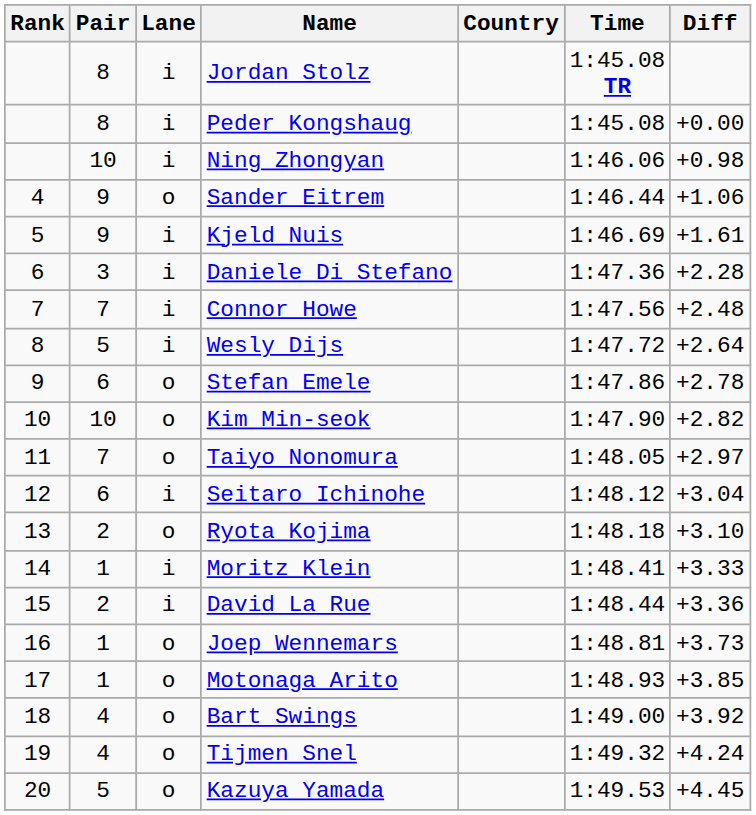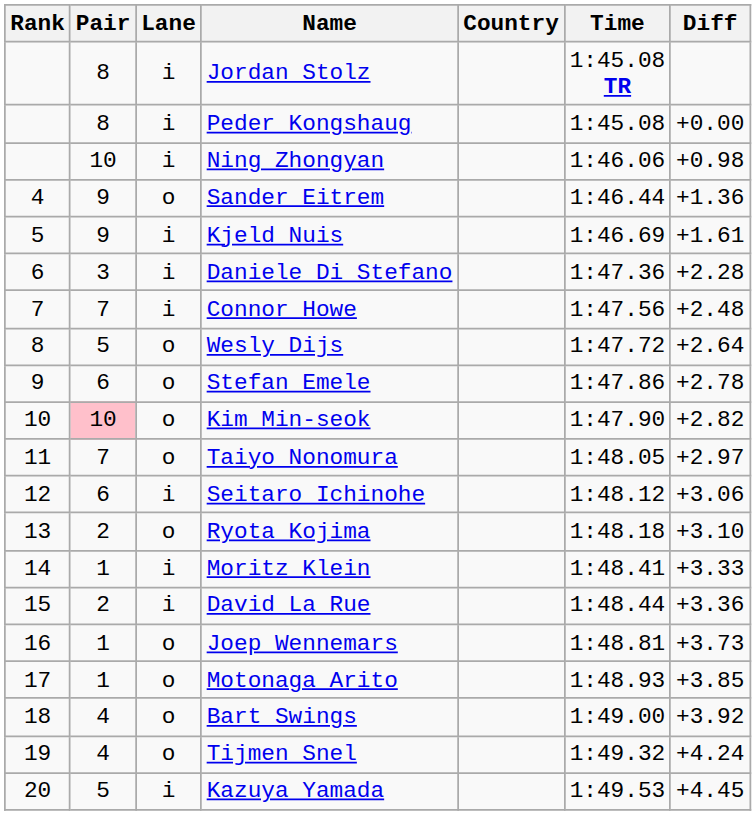 <table class="wikitable sortable" style="text-align:center">
 <tr>
 <th>Rank</th>
 <th>Pair</th>
 <th>Lane</th>
 <th>Name</th>
 <th>Country</th>
 <th>Time</th>
 <th>Diff</th>
 </tr>
 <tr>
 <td></td>
 <td>8</td>
 <td>i</td>
 <td align=left><a href='#'>Jordan Stolz</a></td>
 <td align=left></td>
 <td>1:45.08<br><strong><a href='#'>TR</a></strong></td>
 <td></td>
 </tr>
 <tr>
 <td></td>
 <td>8</td>
 <td>i</td>
 <td align=left><a href='#'>Peder Kongshaug</a></td>
 <td align=left></td>
 <td>1:45.08</td>
 <td>+0.00</td>
 </tr>
 <tr>
 <td></td>
 <td>10</td>
 <td>i</td>
 <td align=left><a href='#'>Ning Zhongyan</a></td>
 <td align=left></td>
 <td>1:46.06</td>
 <td>+0.98</td>
 </tr>
 <tr>
 <td>4</td>
 <td>9</td>
 <td>o</td>
 <td align=left><a href='#'>Sander Eitrem</a></td>
 <td align=left></td>
 <td>1:46.44</td>
-<td>+1.06</td>
+<td>+1.36</td>
 </tr>
 <tr>
 <td>5</td>
 <td>9</td>
 <td>i</td>
 <td align=left><a href='#'>Kjeld Nuis</a></td>
 <td align=left></td>
 <td>1:46.69</td>
 <td>+1.61</td>
 </tr>
 <tr>
 <td>6</td>
 <td>3</td>
 <td>i</td>
 <td align=left><a href='#'>Daniele Di Stefano</a></td>
 <td align=left></td>
 <td>1:47.36</td>
 <td>+2.28</td>
 </tr>
 <tr>
 <td>7</td>
 <td>7</td>
 <td>i</td>
 <td align=left><a href='#'>Connor Howe</a></td>
 <td align=left></td>
 <td>1:47.56</td>
 <td>+2.48</td>
 </tr>
 <tr>
 <td>8</td>
 <td>5</td>
-<td>i</td>
+<td>o</td>
 <td align=left><a href='#'>Wesly Dijs</a></td>
 <td align=left></td>
 <td>1:47.72</td>
 <td>+2.64</td>
 </tr>
 <tr>
 <td>9</td>
 <td>6</td>
 <td>o</td>
 <td align=left><a href='#'>Stefan Emele</a></td>
 <td align=left></td>
 <td>1:47.86</td>
 <td>+2.78</td>
 </tr>
 <tr>
 <td>10</td>
-<td>10</td>
+<td style="background: pink;">10</td>
 <td>o</td>
 <td align=left><a href='#'>Kim Min-seok</a></td>
 <td align=left></td>
 <td>1:47.90</td>
 <td>+2.82</td>
 </tr>
 <tr>
 <td>11</td>
 <td>7</td>
 <td>o</td>
 <td align=left><a href='#'>Taiyo Nonomura</a></td>
 <td align=left></td>
 <td>1:48.05</td>
 <td>+2.97</td>
 </tr>
 <tr>
 <td>12</td>
 <td>6</td>
 <td>i</td>
 <td align=left><a href='#'>Seitaro Ichinohe</a></td>
 <td align=left></td>
 <td>1:48.12</td>
-<td>+3.04</td>
+<td>+3.06</td>
 </tr>
 <tr>
 <td>13</td>
 <td>2</td>
 <td>o</td>
 <td align=left><a href='#'>Ryota Kojima</a></td>
 <td align=left></td>
 <td>1:48.18</td>
 <td>+3.10</td>
 </tr>
 <tr>
 <td>14</td>
 <td>1</td>
 <td>i</td>
 <td align=left><a href='#'>Moritz Klein</a></td>
 <td align=left></td>
 <td>1:48.41</td>
 <td>+3.33</td>
 </tr>
 <tr>
 <td>15</td>
 <td>2</td>
 <td>i</td>
 <td align=left><a href='#'>David La Rue</a></td>
 <td align=left></td>
 <td>1:48.44</td>
 <td>+3.36</td>
 </tr>
 <tr>
 <td>16</td>
 <td>1</td>
 <td>o</td>
 <td align=left><a href='#'>Joep Wennemars</a></td>
 <td align=left></td>
 <td>1:48.81</td>
 <td>+3.73</td>
 </tr>
 <tr>
 <td>17</td>
 <td>1</td>
 <td>o</td>
 <td align=left><a href='#'>Motonaga Arito</a></td>
 <td align=left></td>
 <td>1:48.93</td>
 <td>+3.85</td>
 </tr>
 <tr>
 <td>18</td>
 <td>4</td>
 <td>o</td>
 <td align=left><a href='#'>Bart Swings</a></td>
 <td align=left></td>
 <td>1:49.00</td>
 <td>+3.92</td>
 </tr>
 <tr>
 <td>19</td>
 <td>4</td>
 <td>o</td>
 <td align=left><a href='#'>Tijmen Snel</a></td>
 <td align=left></td>
 <td>1:49.32</td>
 <td>+4.24</td>
 </tr>
 <tr>
 <td>20</td>
 <td>5</td>
-<td>o</td>
+<td>i</td>
 <td align=left><a href='#'>Kazuya Yamada</a></td>
 <td align=left></td>
 <td>1:49.53</td>
 <td>+4.45</td>
 </tr>
 </table>
